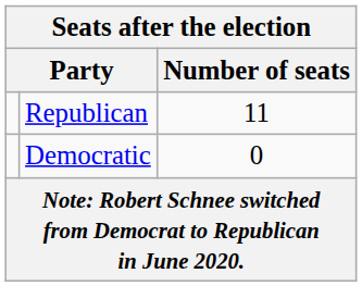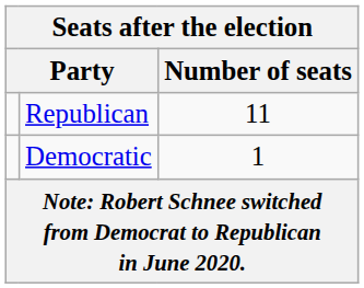 <table class=wikitable style="float:right; margin-left:1em">
 <tr>
 <th colspan = 6><span>Seats after the election</span></th>
 </tr>
 <tr>
 <th colspan = 2><span>Party</span></th>
 <th><span>Number of seats</span></th>
 </tr>
 <tr>
 <td></td>
 <td><span><a href='#'>Republican</a></span></td>
 <td style="text-align:center;"><span>11</span></td>
 </tr>
 <tr>
 <td></td>
 <td><span><a href='#'>Democratic</a></span></td>
-<td style="text-align:center;"><span>0</span></td>
+<td style="text-align:center;"><span>1</span></td>
 </tr>
 <tr>
 <th colspan = 6><small><em>Note: Robert Schnee switched<br>from Democrat to Republican<br>in June 2020.</em></small></th>
 </tr>
 </table>
